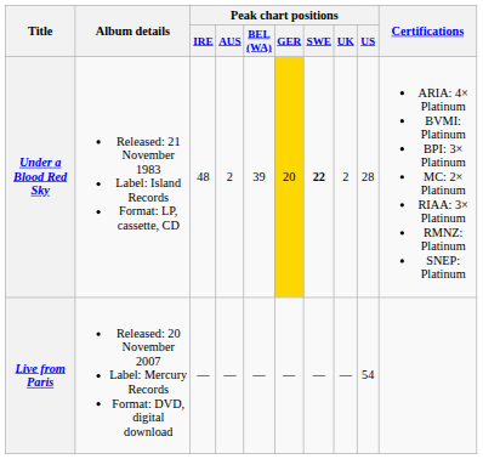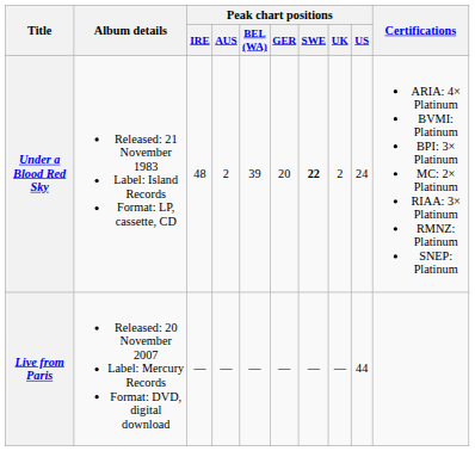 <table class="wikitable plainrowheaders" style="text-align:center;">
 <tr>
 <th scope="col" rowspan="2" style="width:14em;">Title</th>
 <th scope="col" rowspan="2" style="width:16em;">Album details</th>
 <th scope="col" colspan="7">Peak chart positions</th>
 <th scope="col" rowspan="2" style="width:12em;"><a href='#'>Certifications</a></th>
 </tr>
 <tr>
 <th scope="col" style="width:2em;font-size:90%;"><a href='#'>IRE</a><br></th>
 <th scope="col" style="width:2em;font-size:90%;"><a href='#'>AUS</a><br></th>
 <th scope="col" style="width:2em;font-size:90%;"><a href='#'>BEL<br>(WA)</a><br></th>
 <th scope="col" style="width:2em;font-size:90%;"><a href='#'>GER</a><br></th>
 <th scope="col" style="width:2em;font-size:90%;"><a href='#'>SWE</a><br></th>
 <th scope="col" style="width:2em;font-size:90%;"><a href='#'>UK</a><br></th>
 <th scope="col" style="width:2em;font-size:90%;"><a href='#'>US</a><br></th>
 </tr>
 <tr>
 <th scope="row"><em><a href='#'>Under a Blood Red Sky</a></em></th>
 <td><br><ul><li>Released: 21 November 1983</li><li>Label: Island Records</li><li>Format: LP, cassette, CD</li></ul></td>
 <td>48</td>
 <td>2</td>
 <td>39</td>
-<td style="background: gold;">20</td>
+<td>20</td>
 <td><strong>22</strong></td>
 <td>2</td>
-<td>28</td>
+<td>24</td>
 <td><br><ul><li>ARIA: 4× Platinum</li><li>BVMI: Platinum</li><li>BPI: 3× Platinum</li><li>MC: 2× Platinum</li><li>RIAA: 3× Platinum</li><li>RMNZ: Platinum</li><li>SNEP: Platinum</li></ul></td>
 </tr>
 <tr>
 <th scope="row"><em><a href='#'>Live from Paris</a></em></th>
 <td><br><ul><li>Released: 20 November 2007</li><li>Label: Mercury Records</li><li>Format: DVD, digital download</li></ul></td>
 <td>—</td>
 <td>—</td>
 <td>—</td>
 <td>—</td>
 <td>—</td>
 <td>—</td>
-<td>54</td>
+<td>44</td>
 <td></td>
 </tr>
 </table>
